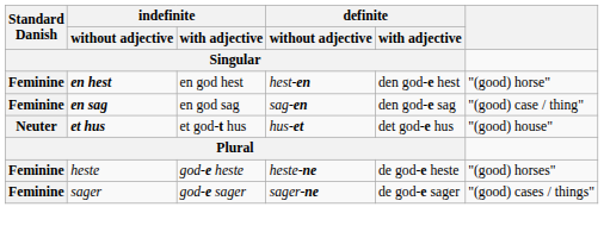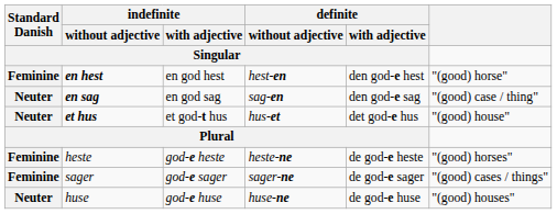 <table class=wikitable>
 <tr>
 <th rowspan=2>Standard<br>Danish</th>
 <th colspan=2>indefinite</th>
 <th colspan=2>definite</th>
 <th rowspan=2></th>
 </tr>
 <tr>
 <th>without adjective</th>
 <th>with adjective</th>
 <th>without adjective</th>
 <th>with adjective</th>
 </tr>
 <tr>
 <th colspan=5>Singular</th>
 </tr>
 <tr>
 <th>Feminine</th>
 <td><strong><em>en<strong> hest<em></td>
 <td></em></strong>en</strong> god hest</em></td>
 <td><em>hest-<strong>en<strong><em></td>
 <td></em></strong>den</strong> god-<strong>e</strong> hest</em></td>
 <td>"(good) horse"</td>
 </tr>
 <tr>
-<th>Feminine</th>
+<th>Neuter</th>
 <td><strong><em>en<strong> sag<em></td>
 <td></em></strong>en</strong> god sag</em></td>
 <td><em>sag-<strong>en<strong><em></td>
 <td></em></strong>den</strong> god-<strong>e</strong> sag</em></td>
 <td>"(good) case / thing"</td>
 </tr>
 <tr>
 <th>Neuter</th>
 <td><strong><em>et<strong> hus<em></td>
 <td></em></strong>et</strong> god-<strong>t</strong> hus</em></td>
 <td><em>hus-<strong>et<strong><em></td>
 <td></em></strong>det</strong> god-<strong>e</strong> hus</em></td>
 <td>"(good) house"</td>
 </tr>
 <tr>
 <th colspan=5>Plural</th>
 </tr>
 <tr>
 <th>Feminine</th>
 <td><em> heste</em></td>
 <td><em>god-<strong>e</strong> heste</em></td>
 <td><em>heste-<strong>ne<strong><em></td>
 <td></em></strong>de</strong> god-<strong>e</strong> heste</em></td>
 <td>"(good) horses"</td>
 </tr>
 <tr>
 <th>Feminine</th>
 <td><em>sager</em></td>
 <td><em>god-<strong>e</strong> sager</em></td>
 <td><em>sager-<strong>ne<strong><em></td>
 <td></em></strong>de</strong> god-<strong>e</strong> sager</em></td>
 <td>"(good) cases / things"</td>
 </tr>
+<tr>
+<th>Neuter</th>
+<td><em>huse</em></td>
+<td><em>god-<strong>e</strong> huse</em></td>
+<td><em>huse-<strong>ne<strong><em></td>
+<td></em></strong>de</strong> god-<strong>e</strong> huse</em></td>
+<td>"(good) houses"</td>
+</tr>
 </table>
